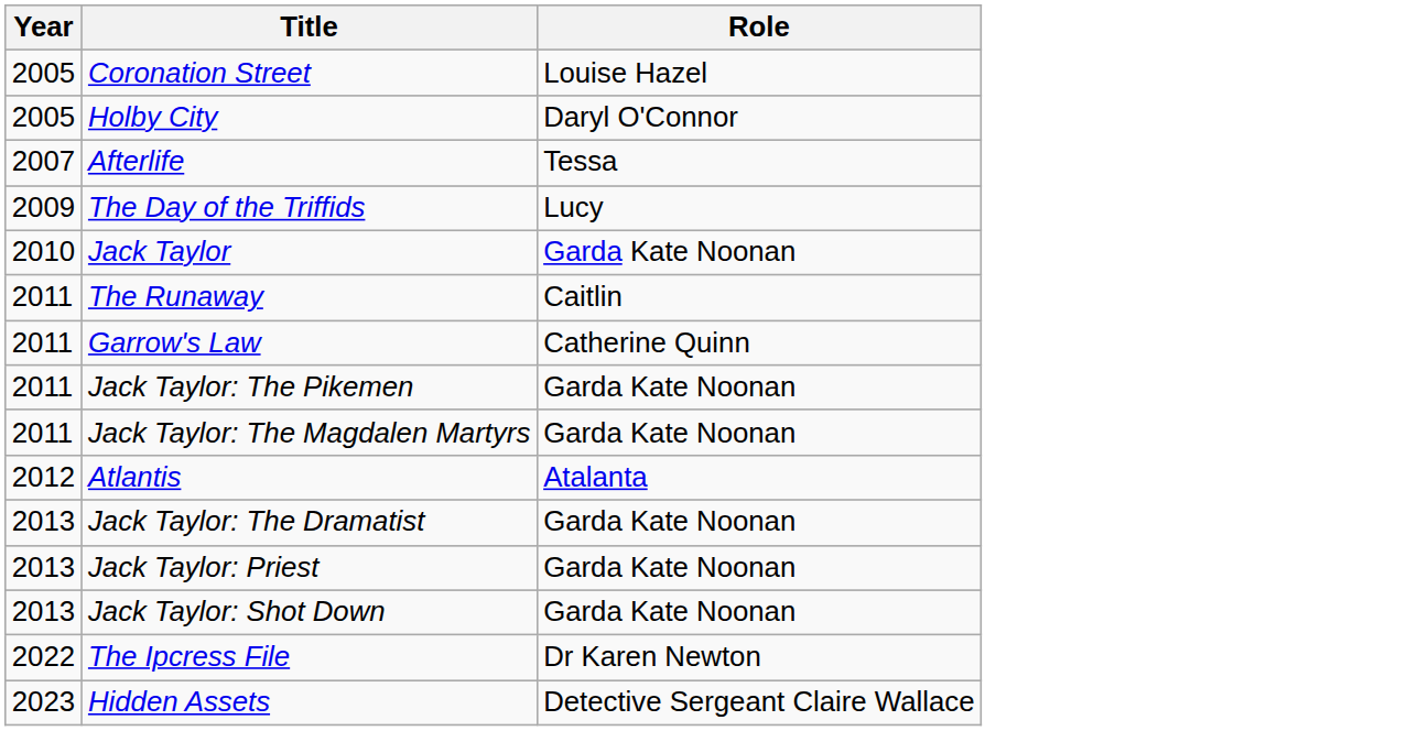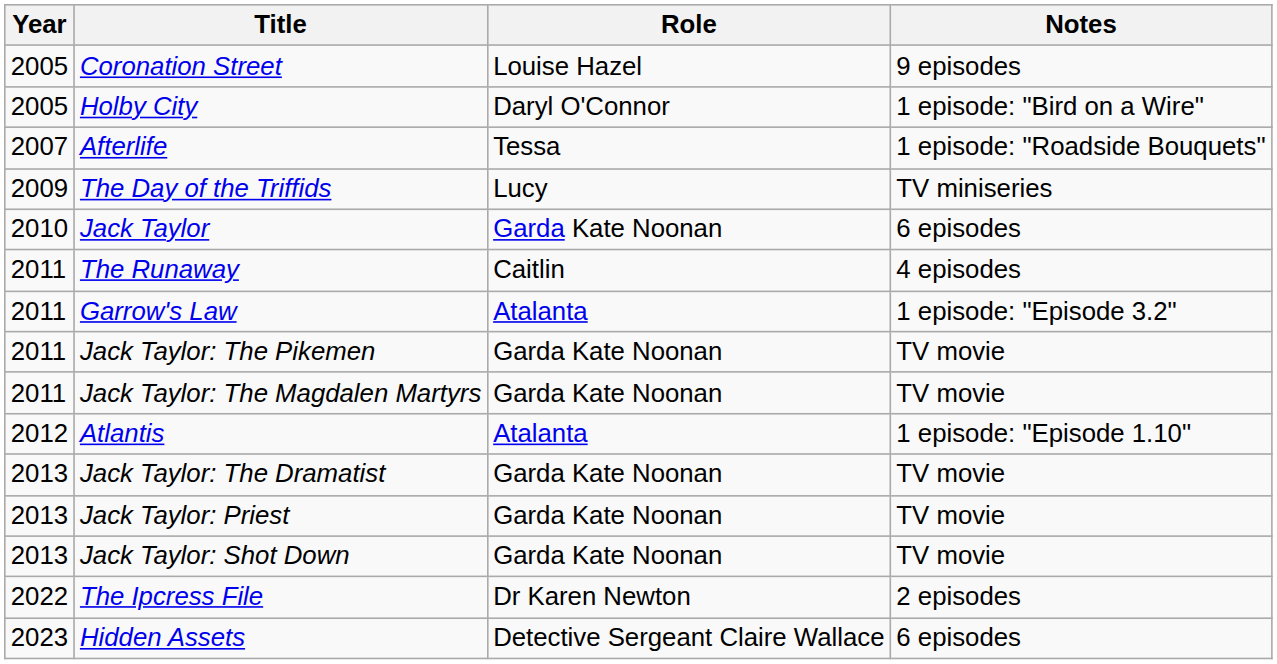 <table class="wikitable sortable">
 <tr>
 <th>Year</th>
 <th>Title</th>
 <th>Role</th>
+<th class="unsortable">Notes</th>
 </tr>
 <tr>
 <td>2005</td>
 <td><em><a href='#'>Coronation Street</a></em></td>
 <td>Louise Hazel</td>
+<td>9 episodes</td>
 </tr>
 <tr>
 <td>2005</td>
 <td><em><a href='#'>Holby City</a></em></td>
 <td>Daryl O'Connor</td>
+<td>1 episode: "Bird on a Wire"</td>
 </tr>
 <tr>
 <td>2007</td>
 <td><em><a href='#'>Afterlife</a></em></td>
 <td>Tessa</td>
+<td>1 episode: "Roadside Bouquets"</td>
 </tr>
 <tr>
 <td>2009</td>
 <td><em><a href='#'>The Day of the Triffids</a></em></td>
 <td>Lucy</td>
+<td>TV miniseries</td>
 </tr>
 <tr>
 <td>2010</td>
 <td><em><a href='#'>Jack Taylor</a></em></td>
 <td><a href='#'>Garda</a> Kate Noonan</td>
+<td>6 episodes</td>
 </tr>
 <tr>
 <td>2011</td>
 <td><em><a href='#'>The Runaway</a></em></td>
 <td>Caitlin</td>
+<td>4 episodes</td>
 </tr>
 <tr>
 <td>2011</td>
 <td><em><a href='#'>Garrow's Law</a></em></td>
-<td>Catherine Quinn</td>
+<td><a href='#'>Atalanta</a></td>
+<td>1 episode: "Episode 3.2"</td>
 </tr>
 <tr>
 <td>2011</td>
 <td><em>Jack Taylor: The Pikemen</em></td>
 <td>Garda Kate Noonan</td>
+<td>TV movie</td>
 </tr>
 <tr>
 <td>2011</td>
 <td><em>Jack Taylor: The Magdalen Martyrs</em></td>
 <td>Garda Kate Noonan</td>
+<td>TV movie</td>
 </tr>
 <tr>
 <td>2012</td>
 <td><em><a href='#'>Atlantis</a></em></td>
 <td><a href='#'>Atalanta</a></td>
+<td>1 episode: "Episode 1.10"</td>
 </tr>
 <tr>
 <td>2013</td>
 <td><em>Jack Taylor: The Dramatist</em></td>
 <td>Garda Kate Noonan</td>
+<td>TV movie</td>
 </tr>
 <tr>
 <td>2013</td>
 <td><em>Jack Taylor: Priest</em></td>
 <td>Garda Kate Noonan</td>
+<td>TV movie</td>
 </tr>
 <tr>
 <td>2013</td>
 <td><em>Jack Taylor: Shot Down</em></td>
 <td>Garda Kate Noonan</td>
+<td>TV movie</td>
 </tr>
 <tr>
 <td>2022</td>
 <td><em><a href='#'>The Ipcress File</a></em></td>
 <td>Dr Karen Newton</td>
+<td>2 episodes</td>
 </tr>
 <tr>
 <td>2023</td>
 <td><em><a href='#'>Hidden Assets</a></em></td>
 <td>Detective Sergeant Claire Wallace</td>
+<td>6 episodes</td>
 </tr>
 </table>
